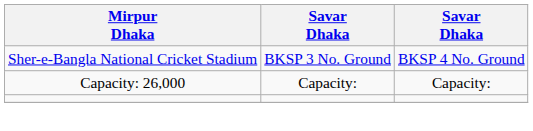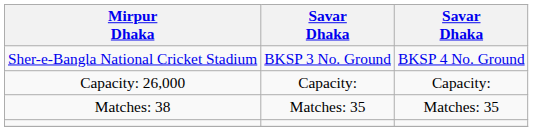 <table class="wikitable" style="text-align:center">
 <tr>
 <th><a href='#'>Mirpur</a><br><strong><a href='#'>Dhaka</a></strong></th>
 <th><a href='#'>Savar</a><br><strong><a href='#'>Dhaka</a></strong></th>
 <th><a href='#'>Savar</a><br><strong><a href='#'>Dhaka</a></strong></th>
 </tr>
 <tr>
 <td><a href='#'>Sher-e-Bangla National Cricket Stadium</a></td>
 <td><a href='#'>BKSP 3 No. Ground</a></td>
 <td><a href='#'>BKSP 4 No. Ground</a></td>
 </tr>
 <tr>
 <td>Capacity: 26,000</td>
 <td>Capacity:</td>
 <td>Capacity:</td>
 </tr>
 <tr>
+<td>Matches: 38</td>
+<td>Matches: 35</td>
+<td>Matches: 35</td>
+</tr>
+<tr>
 <td></td>
 <td></td>
 <td></td>
 </tr>
 <tr>
 </tr>
 </table>
